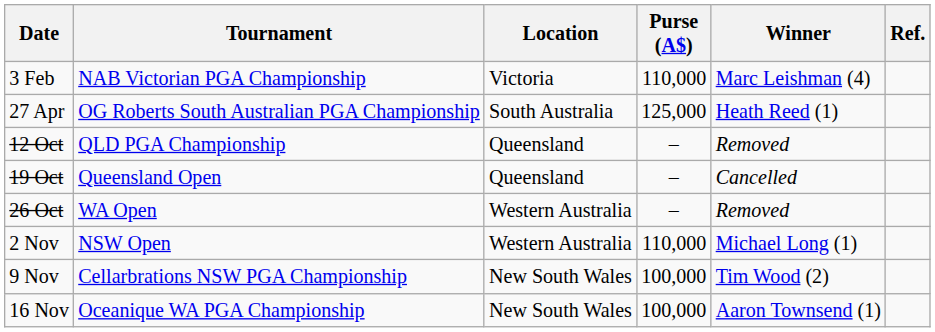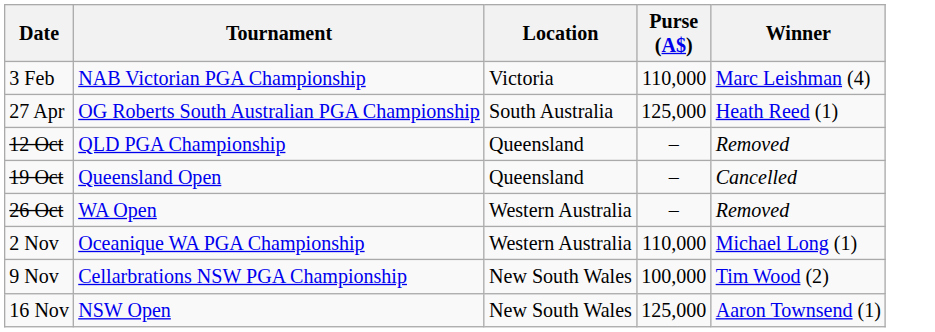 <table class="wikitable" style="font-size:95%">
 <tr>
 <th>Date</th>
 <th>Tournament</th>
 <th>Location</th>
 <th>Purse<br>(<a href='#'>A$</a>)</th>
 <th>Winner</th>
-<th>Ref.</th>
 </tr>
 <tr>
 <td>3 Feb</td>
 <td><a href='#'>NAB Victorian PGA Championship</a></td>
 <td>Victoria</td>
 <td align=right>110,000</td>
 <td> <a href='#'>Marc Leishman</a> (4)</td>
-<td></td>
 </tr>
 <tr>
 <td>27 Apr</td>
 <td><a href='#'>OG Roberts South Australian PGA Championship</a></td>
 <td>South Australia</td>
 <td align=right>125,000</td>
 <td> <a href='#'>Heath Reed</a> (1)</td>
-<td></td>
 </tr>
 <tr>
 <td><s>12 Oct</s></td>
 <td><a href='#'>QLD PGA Championship</a></td>
 <td>Queensland</td>
 <td align=center>–</td>
 <td><em>Removed</em></td>
-<td></td>
 </tr>
 <tr>
 <td><s>19 Oct</s></td>
 <td><a href='#'>Queensland Open</a></td>
 <td>Queensland</td>
 <td align=center>–</td>
 <td><em>Cancelled</em></td>
-<td></td>
 </tr>
 <tr>
 <td><s>26 Oct</s></td>
 <td><a href='#'>WA Open</a></td>
 <td>Western Australia</td>
 <td align=center>–</td>
 <td><em>Removed</em></td>
-<td></td>
 </tr>
 <tr>
 <td>2 Nov</td>
-<td><a href='#'>NSW Open</a></td>
+<td><a href='#'>Oceanique WA PGA Championship</a></td>
 <td>Western Australia</td>
 <td align=right>110,000</td>
 <td> <a href='#'>Michael Long</a> (1)</td>
-<td></td>
 </tr>
 <tr>
 <td>9 Nov</td>
 <td><a href='#'>Cellarbrations NSW PGA Championship</a></td>
 <td>New South Wales</td>
 <td align=right>100,000</td>
 <td> <a href='#'>Tim Wood</a> (2)</td>
-<td></td>
 </tr>
 <tr>
 <td>16 Nov</td>
-<td><a href='#'>Oceanique WA PGA Championship</a></td>
+<td><a href='#'>NSW Open</a></td>
 <td>New South Wales</td>
-<td align=right>100,000</td>
+<td align=right>125,000</td>
 <td> <a href='#'>Aaron Townsend</a> (1)</td>
-<td></td>
 </tr>
 </table>
